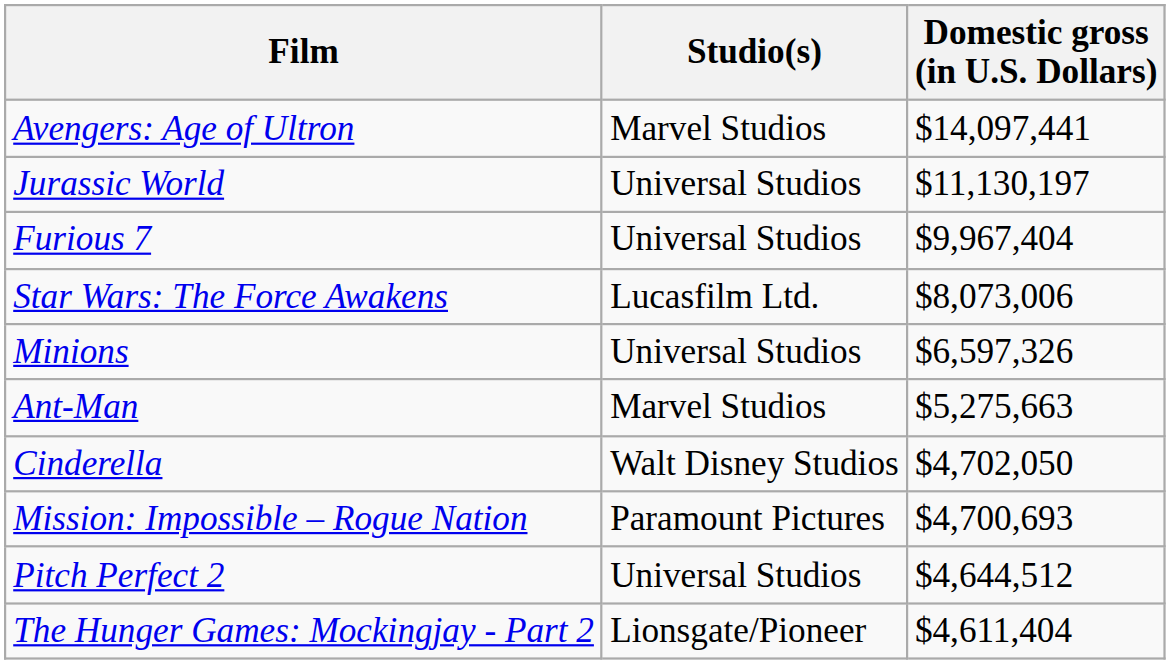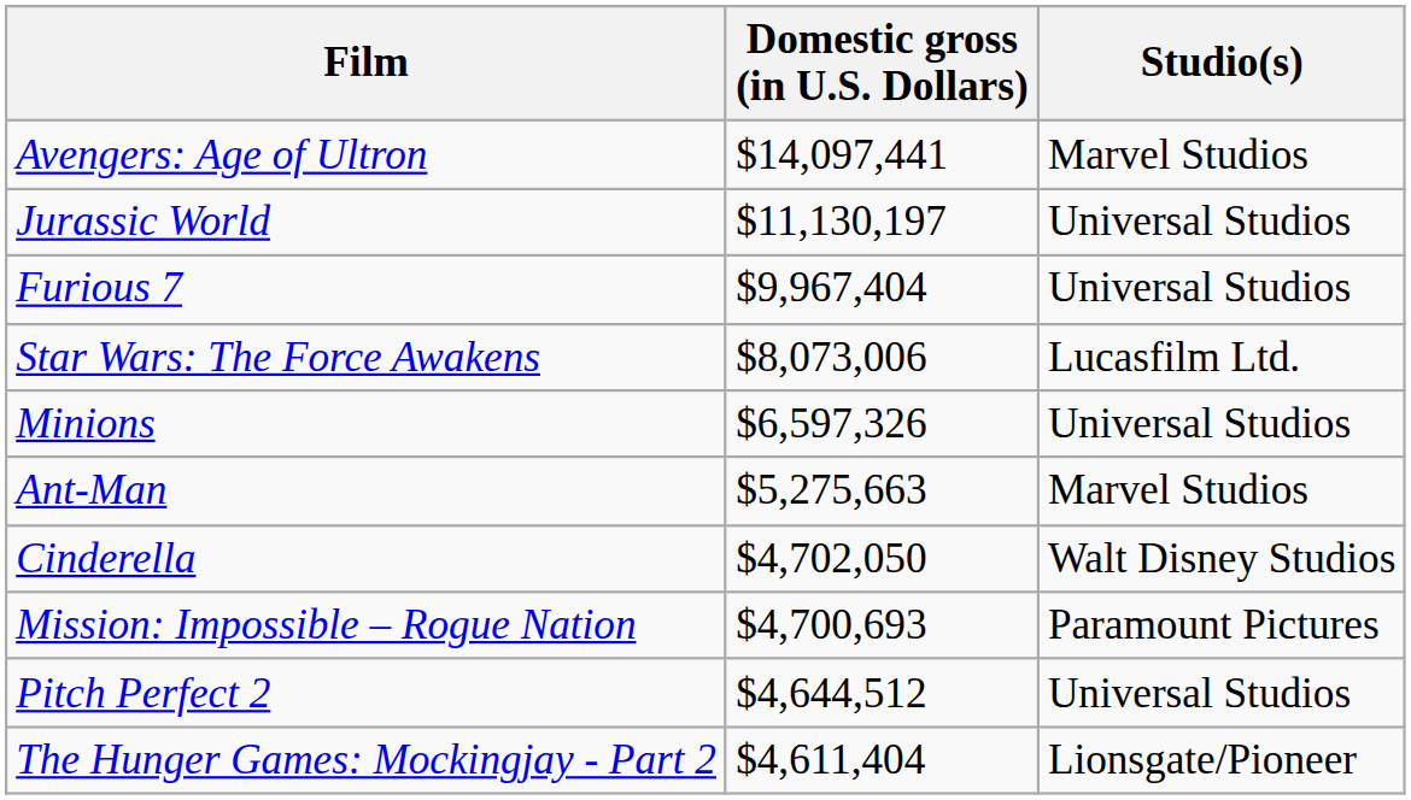 <table class="wikitable">
 <tr>
 <th>Film</th>
+<th>Domestic gross<br>(in U.S. Dollars)</th>
 <th>Studio(s)</th>
-<th>Domestic gross<br>(in U.S. Dollars)</th>
 </tr>
 <tr>
 <td><em><a href='#'>Avengers: Age of Ultron</a></em></td>
+<td>$14,097,441</td>
 <td>Marvel Studios</td>
-<td>$14,097,441</td>
 </tr>
 <tr>
 <td><em><a href='#'>Jurassic World</a></em></td>
+<td>$11,130,197</td>
 <td>Universal Studios</td>
-<td>$11,130,197</td>
 </tr>
 <tr>
 <td><em><a href='#'>Furious 7</a></em></td>
+<td>$9,967,404</td>
 <td>Universal Studios</td>
-<td>$9,967,404</td>
 </tr>
 <tr>
 <td><em><a href='#'>Star Wars: The Force Awakens</a></em></td>
+<td>$8,073,006</td>
 <td>Lucasfilm Ltd.</td>
-<td>$8,073,006</td>
 </tr>
 <tr>
 <td><em><a href='#'>Minions</a></em></td>
+<td>$6,597,326</td>
 <td>Universal Studios</td>
-<td>$6,597,326</td>
 </tr>
 <tr>
 <td><em><a href='#'>Ant-Man</a></em></td>
+<td>$5,275,663</td>
 <td>Marvel Studios</td>
-<td>$5,275,663</td>
 </tr>
 <tr>
 <td><em><a href='#'>Cinderella</a></em></td>
+<td>$4,702,050</td>
 <td>Walt Disney Studios</td>
-<td>$4,702,050</td>
 </tr>
 <tr>
 <td><em><a href='#'>Mission: Impossible – Rogue Nation</a></em></td>
+<td>$4,700,693</td>
 <td>Paramount Pictures</td>
-<td>$4,700,693</td>
 </tr>
 <tr>
 <td><em><a href='#'>Pitch Perfect 2</a></em></td>
+<td>$4,644,512</td>
 <td>Universal Studios</td>
-<td>$4,644,512</td>
 </tr>
 <tr>
 <td><em><a href='#'>The Hunger Games: Mockingjay - Part 2</a></em></td>
+<td>$4,611,404</td>
 <td>Lionsgate/Pioneer</td>
-<td>$4,611,404</td>
 </tr>
 </table>
